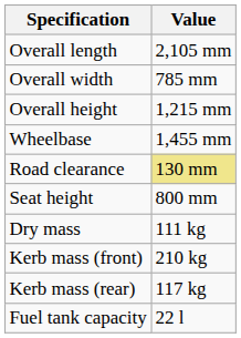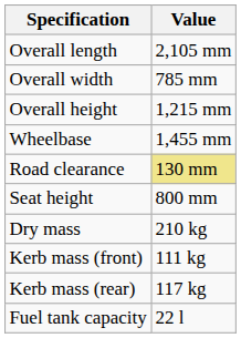 <table class="wikitable">
 <tr>
 <th>Specification</th>
 <th>Value</th>
 </tr>
 <tr>
 <td>Overall length</td>
 <td>2,105 mm</td>
 </tr>
 <tr>
 <td>Overall width</td>
 <td>785 mm</td>
 </tr>
 <tr>
 <td>Overall height</td>
 <td>1,215 mm</td>
 </tr>
 <tr>
 <td>Wheelbase</td>
 <td>1,455 mm</td>
 </tr>
 <tr>
 <td>Road clearance</td>
 <td style="background: khaki;">130 mm</td>
 </tr>
 <tr>
 <td>Seat height</td>
 <td>800 mm</td>
 </tr>
 <tr>
 <td>Dry mass</td>
-<td>111 kg</td>
+<td>210 kg</td>
 </tr>
 <tr>
 <td>Kerb mass (front)</td>
-<td>210 kg</td>
+<td>111 kg</td>
 </tr>
 <tr>
 <td>Kerb mass (rear)</td>
 <td>117 kg</td>
 </tr>
 <tr>
 <td>Fuel tank capacity</td>
 <td>22 l</td>
 </tr>
 </table>
